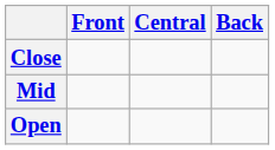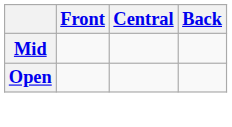 <table class="wikitable" style="text-align:center">
 <tr>
 <th></th>
 <th><a href='#'>Front</a></th>
 <th><a href='#'>Central</a></th>
 <th><a href='#'>Back</a></th>
-</tr>
-<tr align="center">
-<th><a href='#'>Close</a></th>
-<td> </td>
-<td> </td>
-<td> </td>
 </tr>
 <tr align="center">
 <th><a href='#'>Mid</a></th>
 <td> </td>
 <td> </td>
 <td> </td>
 </tr>
 <tr align="center">
 <th><a href='#'>Open</a></th>
 <td></td>
 <td> </td>
 <td></td>
 </tr>
 </table>
